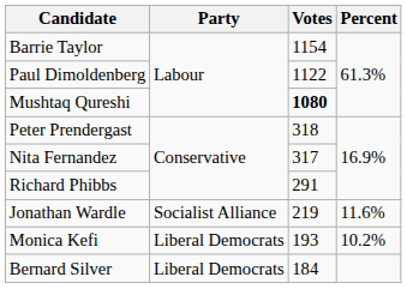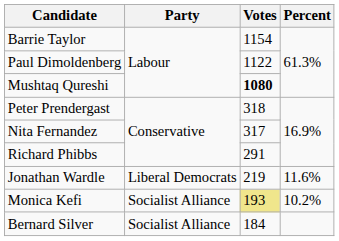 <table class="wikitable">
 <tr>
 <th>Candidate</th>
 <th>Party</th>
 <th>Votes</th>
 <th>Percent</th>
 </tr>
 <tr>
 <td>Barrie Taylor</td>
 <td rowspan="3">Labour</td>
 <td>1154</td>
 <td rowspan="3">61.3%</td>
 </tr>
 <tr>
 <td>Paul Dimoldenberg</td>
 <td>1122</td>
 </tr>
 <tr>
 <td>Mushtaq Qureshi</td>
 <td><strong>1080</strong></td>
 </tr>
 <tr>
 <td>Peter Prendergast</td>
 <td rowspan="3">Conservative</td>
 <td>318</td>
 <td rowspan="3">16.9%</td>
 </tr>
 <tr>
 <td>Nita Fernandez</td>
 <td>317</td>
 </tr>
 <tr>
 <td>Richard Phibbs</td>
 <td>291</td>
 </tr>
 <tr>
 <td>Jonathan Wardle</td>
-<td>Socialist Alliance</td>
+<td>Liberal Democrats</td>
 <td>219</td>
 <td>11.6%</td>
 </tr>
 <tr>
 <td>Monica Kefi</td>
-<td>Liberal Democrats</td>
-<td>193</td>
+<td>Socialist Alliance</td>
+<td style="background: khaki;">193</td>
 <td>10.2%</td>
 </tr>
 <tr>
 <td>Bernard Silver</td>
-<td>Liberal Democrats</td>
+<td>Socialist Alliance</td>
 <td>184</td>
 <td></td>
 </tr>
 </table>
